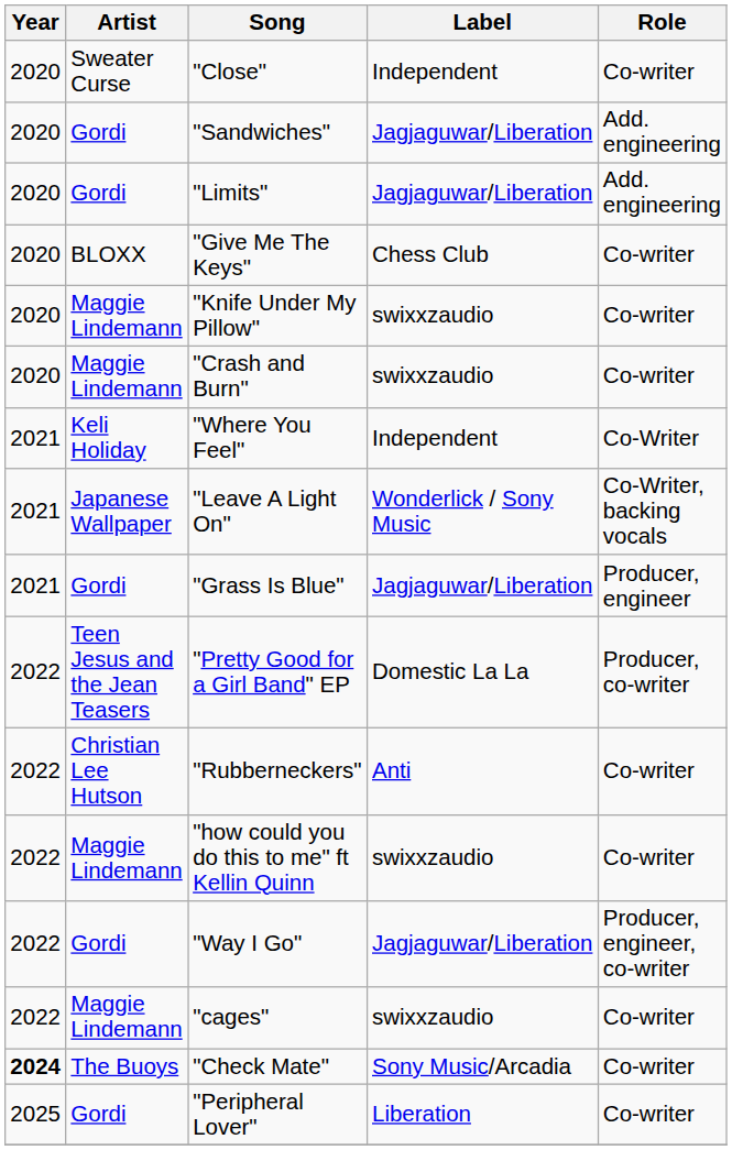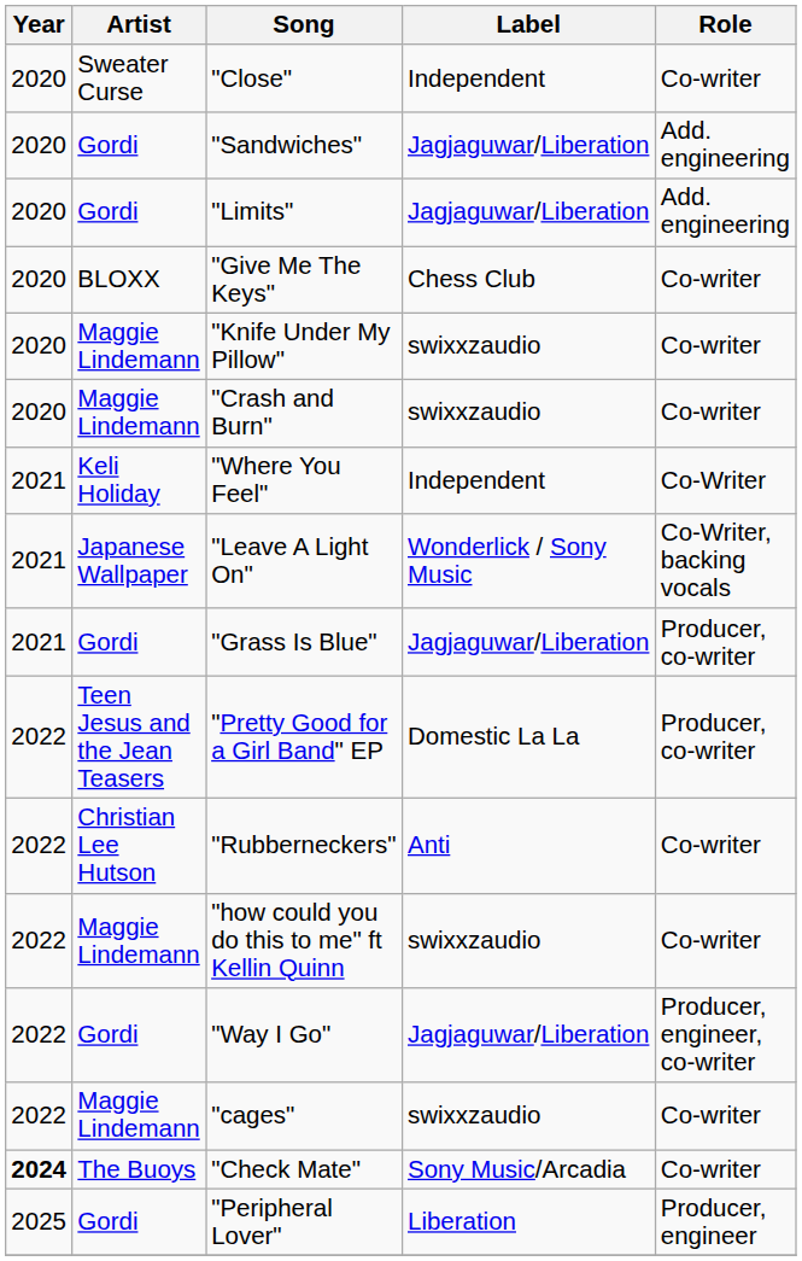 <table class="wikitable" style="width: 80%;">
 <tr>
 <th width="20">Year</th>
 <th width="120">Artist</th>
 <th width="200">Song</th>
 <th width="200">Label</th>
 <th width="220">Role</th>
 </tr>
 <tr>
 <td rowspan="1">2020</td>
 <td>Sweater Curse</td>
 <td>"Close"</td>
 <td>Independent</td>
 <td>Co-writer</td>
 </tr>
 <tr>
 <td rowspan="1">2020</td>
 <td><a href='#'>Gordi</a></td>
 <td>"Sandwiches"</td>
 <td><a href='#'>Jagjaguwar</a>/<a href='#'>Liberation</a></td>
 <td>Add. engineering</td>
 </tr>
 <tr>
 <td rowspan="1">2020</td>
 <td><a href='#'>Gordi</a></td>
 <td>"Limits"</td>
 <td><a href='#'>Jagjaguwar</a>/<a href='#'>Liberation</a></td>
 <td>Add. engineering</td>
 </tr>
 <tr>
 <td rowspan="1">2020</td>
 <td>BLOXX</td>
 <td>"Give Me The Keys"</td>
 <td>Chess Club</td>
 <td>Co-writer</td>
 </tr>
 <tr>
 <td rowspan="1">2020</td>
 <td><a href='#'>Maggie Lindemann</a></td>
 <td>"Knife Under My Pillow"</td>
 <td>swixxzaudio</td>
 <td>Co-writer</td>
 </tr>
 <tr>
 <td rowspan="1">2020</td>
 <td><a href='#'>Maggie Lindemann</a></td>
 <td>"Crash and Burn"</td>
 <td>swixxzaudio</td>
 <td>Co-writer</td>
 </tr>
 <tr>
 <td rowspan="1">2021</td>
 <td><a href='#'>Keli Holiday</a></td>
 <td>"Where You Feel"</td>
 <td>Independent</td>
 <td>Co-Writer</td>
 </tr>
 <tr>
 <td rowspan="1">2021</td>
 <td><a href='#'>Japanese Wallpaper</a></td>
 <td>"Leave A Light On"</td>
 <td><a href='#'>Wonderlick</a> / <a href='#'>Sony Music</a></td>
 <td>Co-Writer, backing vocals</td>
 </tr>
 <tr>
 <td>2021</td>
 <td><a href='#'>Gordi</a></td>
 <td>"Grass Is Blue"</td>
 <td><a href='#'>Jagjaguwar</a>/<a href='#'>Liberation</a></td>
-<td>Producer, engineer</td>
+<td>Producer, co-writer</td>
 </tr>
 <tr>
 <td>2022</td>
 <td><a href='#'>Teen Jesus and the Jean Teasers</a></td>
 <td>"<a href='#'>Pretty Good for a Girl Band</a>" EP</td>
 <td>Domestic La La</td>
 <td>Producer, co-writer</td>
 </tr>
 <tr>
 <td>2022</td>
 <td><a href='#'>Christian Lee Hutson</a></td>
 <td>"Rubberneckers"</td>
 <td><a href='#'>Anti</a></td>
 <td>Co-writer</td>
 </tr>
 <tr>
 <td>2022</td>
 <td><a href='#'>Maggie Lindemann</a></td>
 <td>"how could you do this to me" ft <a href='#'>Kellin Quinn</a></td>
 <td>swixxzaudio</td>
 <td>Co-writer</td>
 </tr>
 <tr>
 <td>2022</td>
 <td><a href='#'>Gordi</a></td>
 <td>"Way I Go"</td>
 <td><a href='#'>Jagjaguwar</a>/<a href='#'>Liberation</a></td>
 <td>Producer, engineer, co-writer</td>
 </tr>
 <tr>
 <td>2022</td>
 <td><a href='#'>Maggie Lindemann</a></td>
 <td>"cages"</td>
 <td>swixxzaudio</td>
 <td>Co-writer</td>
 </tr>
 <tr>
 <td><strong>2024</strong></td>
 <td><a href='#'>The Buoys</a></td>
 <td>"Check Mate"</td>
 <td><a href='#'>Sony Music</a>/Arcadia</td>
 <td>Co-writer</td>
 </tr>
 <tr>
 <td>2025</td>
 <td><a href='#'>Gordi</a></td>
 <td>"Peripheral Lover"</td>
 <td><a href='#'>Liberation</a></td>
-<td>Co-writer</td>
+<td>Producer, engineer</td>
 </tr>
 <tr>
 </tr>
 </table>
